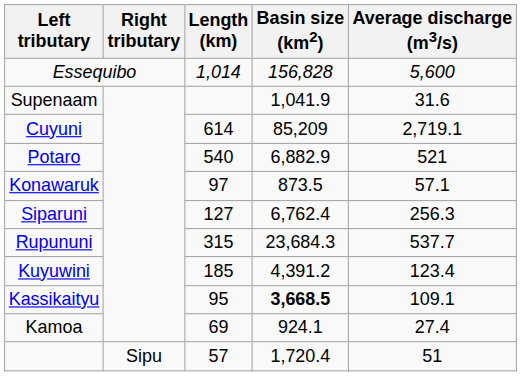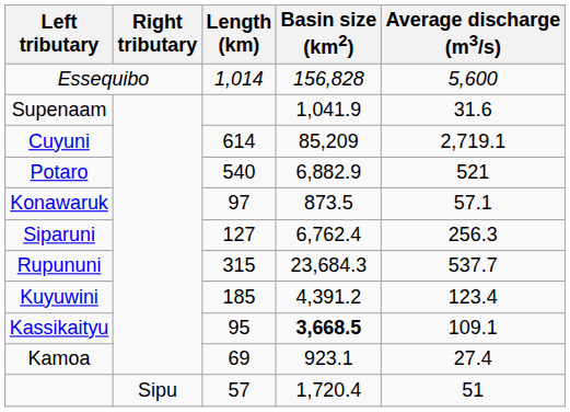 <table class="wikitable" style="text-align:center;">
 <tr>
 <th>Left<br>tributary</th>
 <th>Right<br>tributary</th>
 <th>Length<br>(km)</th>
 <th>Basin size<br>(km<sup>2</sup>)</th>
 <th>Average discharge<br>(m<sup>3</sup>/s)</th>
 </tr>
 <tr>
 <td colspan="2"><em>Essequibo</em></td>
 <td><em>1,014</em></td>
 <td><em>156,828</em></td>
 <td><em>5,600</em></td>
 </tr>
 <tr>
 <td>Supenaam</td>
 <td rowspan="9"></td>
 <td></td>
 <td>1,041.9</td>
 <td>31.6</td>
 </tr>
 <tr>
 <td><a href='#'>Cuyuni</a></td>
 <td>614</td>
 <td>85,209</td>
 <td>2,719.1</td>
 </tr>
 <tr>
 <td><a href='#'>Potaro</a></td>
 <td>540</td>
 <td>6,882.9</td>
 <td>521</td>
 </tr>
 <tr>
 <td><a href='#'>Konawaruk</a></td>
 <td>97</td>
 <td>873.5</td>
 <td>57.1</td>
 </tr>
 <tr>
 <td><a href='#'>Siparuni</a></td>
 <td>127</td>
 <td>6,762.4</td>
 <td>256.3</td>
 </tr>
 <tr>
 <td><a href='#'>Rupununi</a></td>
 <td>315</td>
 <td>23,684.3</td>
 <td>537.7</td>
 </tr>
 <tr>
 <td><a href='#'>Kuyuwini</a></td>
 <td>185</td>
 <td>4,391.2</td>
 <td>123.4</td>
 </tr>
 <tr>
 <td><a href='#'>Kassikaityu</a></td>
 <td>95</td>
 <td><strong>3,668.5</strong></td>
 <td>109.1</td>
 </tr>
 <tr>
 <td>Kamoa</td>
 <td>69</td>
-<td>924.1</td>
+<td>923.1</td>
 <td>27.4</td>
 </tr>
 <tr>
 <td></td>
 <td>Sipu</td>
 <td>57</td>
 <td>1,720.4</td>
 <td>51</td>
 </tr>
 </table>
